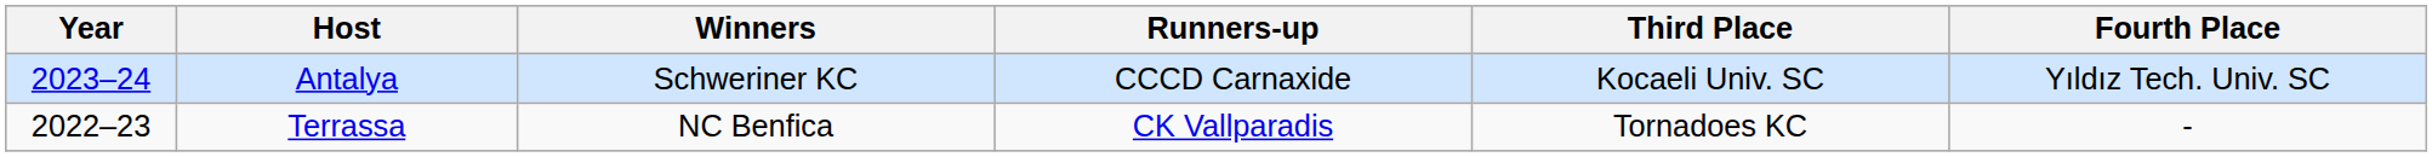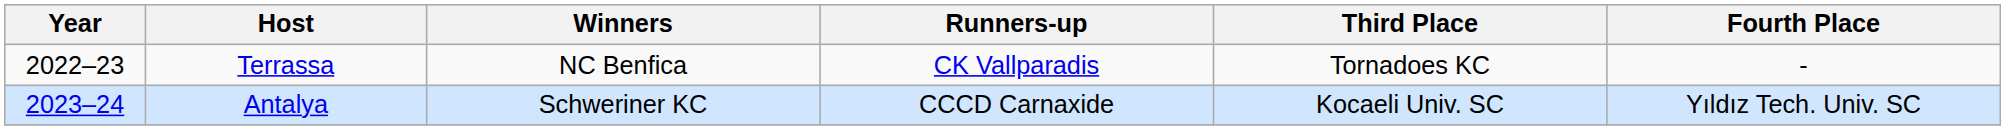 <table class="wikitable" style="text-align:center; width:100%">
 <tr>
 <th width=5%>Year</th>
 <th width=10%>Host</th>
 <th width=14%>Winners</th>
 <th width=14%>Runners-up</th>
 <th width=14%>Third Place</th>
 <th width=14%>Fourth Place</th>
 </tr>
+<tr>
+<td>2022–23</td>
+<td> <a href='#'>Terrassa</a></td>
+<td> NC Benfica</td>
+<td> <a href='#'>CK Vallparadis</a></td>
+<td> Tornadoes KC</td>
+<td>-</td>
+</tr>
 <tr style="background: #D0E6FF;">
 <td><a href='#'>2023–24</a></td>
 <td> <a href='#'>Antalya</a></td>
 <td> Schweriner KC</td>
 <td> CCCD Carnaxide</td>
 <td> Kocaeli Univ. SC</td>
 <td> Yıldız Tech. Univ. SC</td>
 </tr>
-<tr>
-<td>2022–23</td>
-<td> <a href='#'>Terrassa</a></td>
-<td> NC Benfica</td>
-<td> <a href='#'>CK Vallparadis</a></td>
-<td> Tornadoes KC</td>
-<td>-</td>
-</tr>
 </table>
